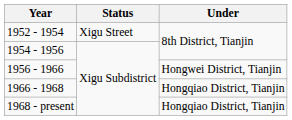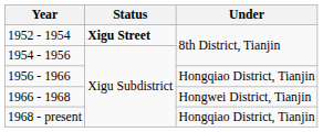 <table class="wikitable">
 <tr>
 <th>Year</th>
 <th>Status</th>
 <th>Under</th>
 </tr>
 <tr>
 <td>1952 - 1954</td>
-<td>Xigu Street</td>
+<td><strong>Xigu Street</strong></td>
 <td rowspan="2">8th District, Tianjin</td>
 </tr>
 <tr>
 <td>1954 - 1956</td>
 <td rowspan="4">Xigu Subdistrict</td>
 </tr>
 <tr>
 <td>1956 - 1966</td>
-<td>Hongwei District, Tianjin</td>
+<td>Hongqiao District, Tianjin</td>
 </tr>
 <tr>
 <td>1966 - 1968</td>
-<td>Hongqiao District, Tianjin</td>
+<td>Hongwei District, Tianjin</td>
 </tr>
 <tr>
 <td>1968 - present</td>
 <td>Hongqiao District, Tianjin</td>
 </tr>
 </table>
